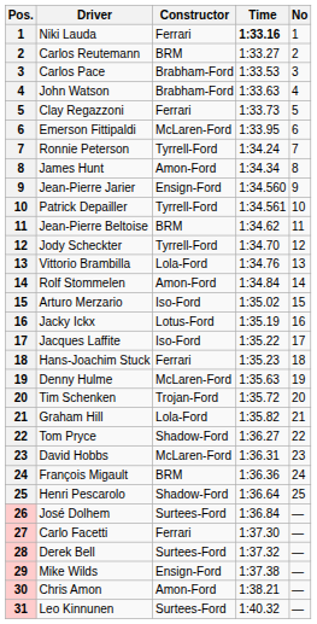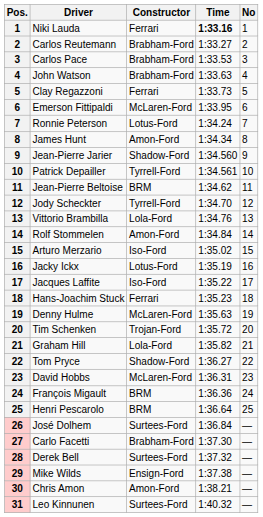 <table class="wikitable sortable" style="font-size: 95%">
 <tr>
 <th>Pos.</th>
 <th>Driver</th>
 <th>Constructor</th>
 <th>Time</th>
 <th>No</th>
 </tr>
 <tr>
 <th>1</th>
 <td>Niki Lauda</td>
 <td>Ferrari</td>
 <td><strong>1:33.16</strong></td>
 <td>1</td>
 </tr>
 <tr>
 <th>2</th>
 <td>Carlos Reutemann</td>
-<td>BRM</td>
+<td>Brabham-Ford</td>
 <td>1:33.27</td>
 <td>2</td>
 </tr>
 <tr>
 <th>3</th>
 <td>Carlos Pace</td>
 <td>Brabham-Ford</td>
 <td>1:33.53</td>
 <td>3</td>
 </tr>
 <tr>
 <th>4</th>
 <td>John Watson</td>
 <td>Brabham-Ford</td>
 <td>1:33.63</td>
 <td>4</td>
 </tr>
 <tr>
 <th>5</th>
 <td>Clay Regazzoni</td>
 <td>Ferrari</td>
 <td>1:33.73</td>
 <td>5</td>
 </tr>
 <tr>
 <th>6</th>
 <td>Emerson Fittipaldi</td>
 <td>McLaren-Ford</td>
 <td>1:33.95</td>
 <td>6</td>
 </tr>
 <tr>
 <th>7</th>
 <td>Ronnie Peterson</td>
-<td>Tyrrell-Ford</td>
+<td>Lotus-Ford</td>
 <td>1:34.24</td>
 <td>7</td>
 </tr>
 <tr>
 <th>8</th>
 <td>James Hunt</td>
 <td>Amon-Ford</td>
 <td>1:34.34</td>
 <td>8</td>
 </tr>
 <tr>
 <th>9</th>
 <td>Jean-Pierre Jarier</td>
-<td>Ensign-Ford</td>
+<td>Shadow-Ford</td>
 <td>1:34.560</td>
 <td>9</td>
 </tr>
 <tr>
 <th>10</th>
 <td>Patrick Depailler</td>
 <td>Tyrrell-Ford</td>
 <td>1:34.561</td>
 <td>10</td>
 </tr>
 <tr>
 <th>11</th>
 <td>Jean-Pierre Beltoise</td>
 <td>BRM</td>
 <td>1:34.62</td>
 <td>11</td>
 </tr>
 <tr>
 <th>12</th>
 <td>Jody Scheckter</td>
 <td>Tyrrell-Ford</td>
 <td>1:34.70</td>
 <td>12</td>
 </tr>
 <tr>
 <th>13</th>
 <td>Vittorio Brambilla</td>
 <td>Lola-Ford</td>
 <td>1:34.76</td>
 <td>13</td>
 </tr>
 <tr>
 <th>14</th>
 <td>Rolf Stommelen</td>
 <td>Amon-Ford</td>
 <td>1:34.84</td>
 <td>14</td>
 </tr>
 <tr>
 <th>15</th>
 <td>Arturo Merzario</td>
 <td>Iso-Ford</td>
 <td>1:35.02</td>
 <td>15</td>
 </tr>
 <tr>
 <th>16</th>
 <td>Jacky Ickx</td>
 <td>Lotus-Ford</td>
 <td>1:35.19</td>
 <td>16</td>
 </tr>
 <tr>
 <th>17</th>
 <td>Jacques Laffite</td>
 <td>Iso-Ford</td>
 <td>1:35.22</td>
 <td>17</td>
 </tr>
 <tr>
 <th>18</th>
 <td>Hans-Joachim Stuck</td>
 <td>Ferrari</td>
 <td>1:35.23</td>
 <td>18</td>
 </tr>
 <tr>
 <th>19</th>
 <td>Denny Hulme</td>
 <td>McLaren-Ford</td>
 <td>1:35.63</td>
 <td>19</td>
 </tr>
 <tr>
 <th>20</th>
 <td>Tim Schenken</td>
 <td>Trojan-Ford</td>
 <td>1:35.72</td>
 <td>20</td>
 </tr>
 <tr>
 <th>21</th>
 <td>Graham Hill</td>
 <td>Lola-Ford</td>
 <td>1:35.82</td>
 <td>21</td>
 </tr>
 <tr>
 <th>22</th>
 <td>Tom Pryce</td>
 <td>Shadow-Ford</td>
 <td>1:36.27</td>
 <td>22</td>
 </tr>
 <tr>
 <th>23</th>
 <td>David Hobbs</td>
 <td>McLaren-Ford</td>
 <td>1:36.31</td>
 <td>23</td>
 </tr>
 <tr>
 <th>24</th>
 <td>François Migault</td>
 <td>BRM</td>
 <td>1:36.36</td>
 <td>24</td>
 </tr>
 <tr>
 <th>25</th>
 <td>Henri Pescarolo</td>
-<td>Shadow-Ford</td>
+<td>BRM</td>
 <td>1:36.64</td>
 <td>25</td>
 </tr>
 <tr>
 <th style="background:#ffcccc;">26</th>
 <td>José Dolhem</td>
 <td>Surtees-Ford</td>
 <td>1:36.84</td>
 <td>—</td>
 </tr>
 <tr>
 <th style="background:#ffcccc;">27</th>
 <td>Carlo Facetti</td>
-<td>Ferrari</td>
+<td>Brabham-Ford</td>
 <td>1:37.30</td>
 <td>—</td>
 </tr>
 <tr>
 <th style="background:#ffcccc;">28</th>
 <td>Derek Bell</td>
 <td>Surtees-Ford</td>
 <td>1:37.32</td>
 <td>—</td>
 </tr>
 <tr>
 <th style="background:#ffcccc;">29</th>
 <td>Mike Wilds</td>
 <td>Ensign-Ford</td>
 <td>1:37.38</td>
 <td>—</td>
 </tr>
 <tr>
 <th style="background:#ffcccc;">30</th>
 <td>Chris Amon</td>
 <td>Amon-Ford</td>
 <td>1:38.21</td>
 <td>—</td>
 </tr>
 <tr>
 <th style="background:#ffcccc;">31</th>
 <td>Leo Kinnunen</td>
 <td>Surtees-Ford</td>
 <td>1:40.32</td>
 <td>—</td>
 </tr>
 </table>
